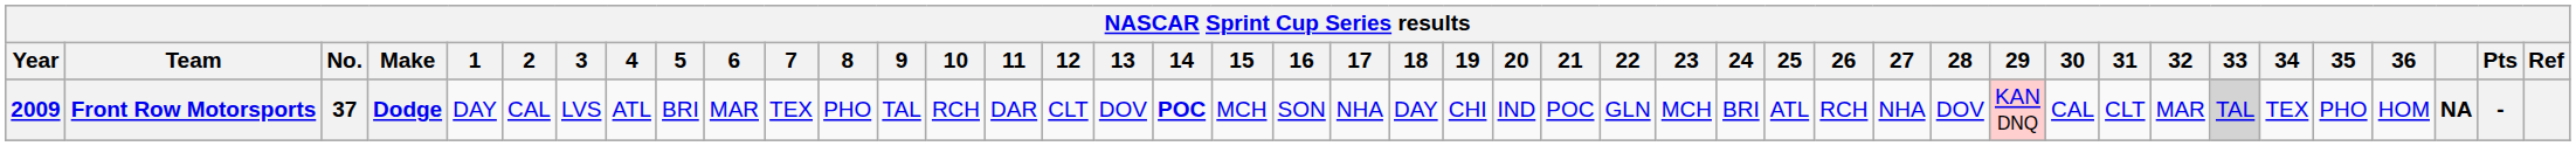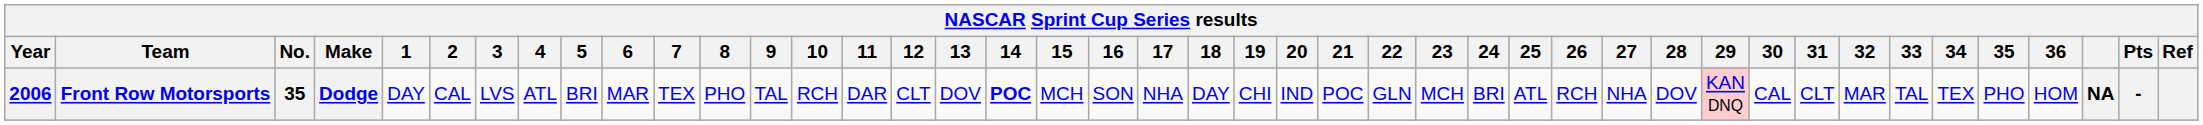 <table class="wikitable" style="text-align:center; font-size:75%">
 <tr>
 <th colspan=45><a href='#'>NASCAR</a> <a href='#'>Sprint Cup Series</a> results</th>
 </tr>
 <tr>
 <th>Year</th>
 <th>Team</th>
 <th>No.</th>
 <th>Make</th>
 <th>1</th>
 <th>2</th>
 <th>3</th>
 <th>4</th>
 <th>5</th>
 <th>6</th>
 <th>7</th>
 <th>8</th>
 <th>9</th>
 <th>10</th>
 <th>11</th>
 <th>12</th>
 <th>13</th>
 <th>14</th>
 <th>15</th>
 <th>16</th>
 <th>17</th>
 <th>18</th>
 <th>19</th>
 <th>20</th>
 <th>21</th>
 <th>22</th>
 <th>23</th>
 <th>24</th>
 <th>25</th>
 <th>26</th>
 <th>27</th>
 <th>28</th>
 <th>29</th>
 <th>30</th>
 <th>31</th>
 <th>32</th>
 <th>33</th>
 <th>34</th>
 <th>35</th>
 <th>36</th>
 <th></th>
 <th>Pts</th>
 <th>Ref</th>
 </tr>
 <tr>
-<th><a href='#'>2009</a></th>
+<th><a href='#'>2006</a></th>
 <th><a href='#'>Front Row Motorsports</a></th>
-<th>37</th>
+<th>35</th>
 <th><a href='#'>Dodge</a></th>
 <td><a href='#'>DAY</a></td>
 <td><a href='#'>CAL</a></td>
 <td><a href='#'>LVS</a></td>
 <td><a href='#'>ATL</a></td>
 <td><a href='#'>BRI</a></td>
 <td><a href='#'>MAR</a></td>
 <td><a href='#'>TEX</a></td>
 <td><a href='#'>PHO</a></td>
 <td><a href='#'>TAL</a></td>
 <td><a href='#'>RCH</a></td>
 <td><a href='#'>DAR</a></td>
 <td><a href='#'>CLT</a></td>
 <td><a href='#'>DOV</a></td>
 <td><strong><a href='#'>POC</a></strong></td>
 <td><a href='#'>MCH</a></td>
 <td><a href='#'>SON</a></td>
 <td><a href='#'>NHA</a></td>
 <td><a href='#'>DAY</a></td>
 <td><a href='#'>CHI</a></td>
 <td><a href='#'>IND</a></td>
 <td><a href='#'>POC</a></td>
 <td><a href='#'>GLN</a></td>
 <td><a href='#'>MCH</a></td>
 <td><a href='#'>BRI</a></td>
 <td><a href='#'>ATL</a></td>
 <td><a href='#'>RCH</a></td>
 <td><a href='#'>NHA</a></td>
 <td><a href='#'>DOV</a></td>
 <td style="background:#FFCFCF;"><a href='#'>KAN</a><br><small>DNQ</small></td>
 <td><a href='#'>CAL</a></td>
 <td><a href='#'>CLT</a></td>
 <td><a href='#'>MAR</a></td>
-<td style="background: lightgrey;"><a href='#'>TAL</a></td>
+<td><a href='#'>TAL</a></td>
 <td><a href='#'>TEX</a></td>
 <td><a href='#'>PHO</a></td>
 <td><a href='#'>HOM</a></td>
 <th>NA</th>
 <th>-</th>
 <th></th>
 </tr>
 </table>
